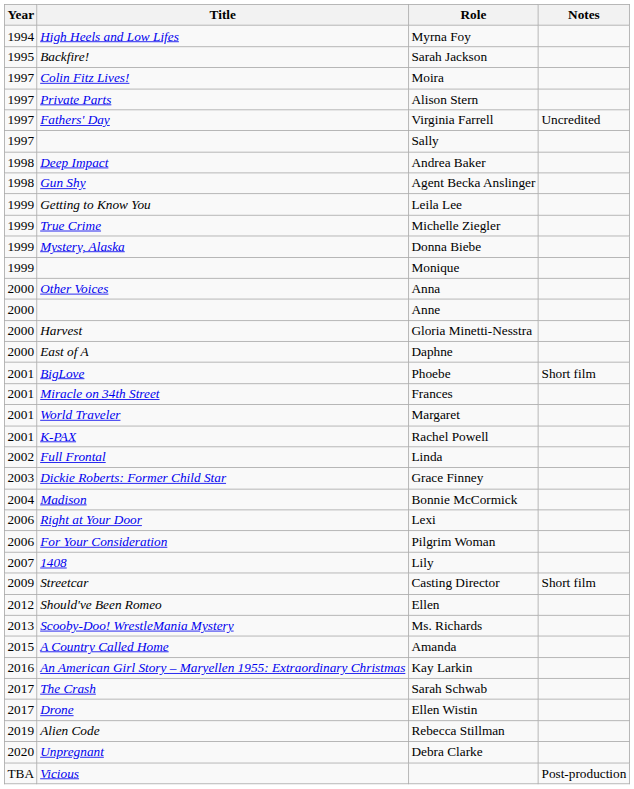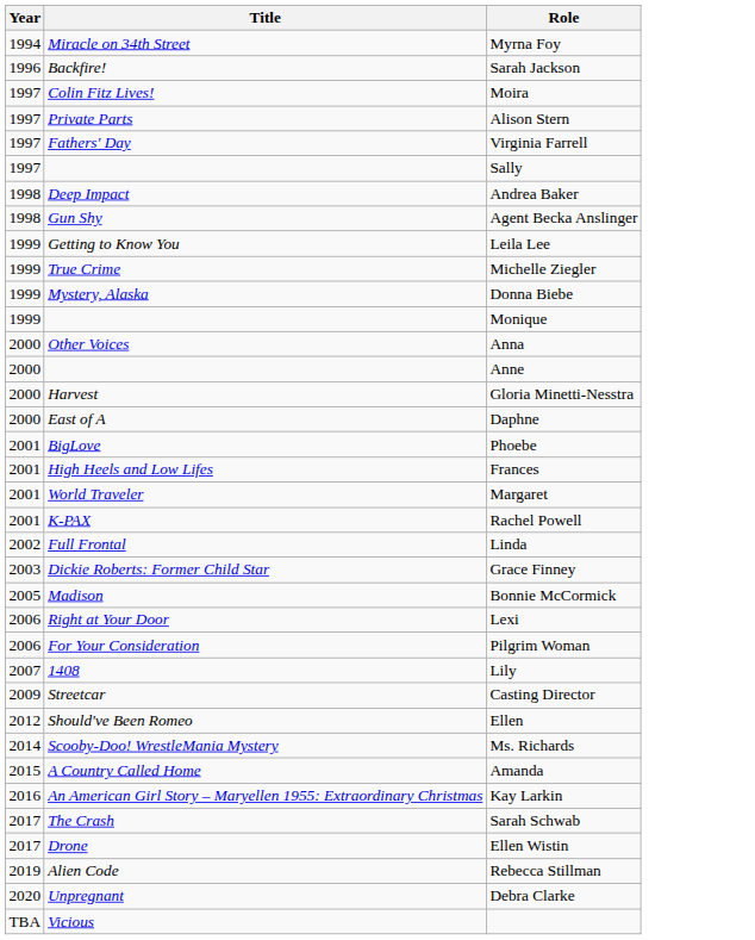 <table class="wikitable sortable">
 <tr>
 <th>Year</th>
 <th>Title</th>
 <th>Role</th>
-<th class="unsortable">Notes</th>
 </tr>
 <tr>
 <td>1994</td>
-<td><em><a href='#'>High Heels and Low Lifes</a></em></td>
+<td><em><a href='#'>Miracle on 34th Street</a></em></td>
 <td>Myrna Foy</td>
-<td></td>
 </tr>
 <tr>
-<td>1995</td>
+<td>1996</td>
 <td><em>Backfire!</em></td>
 <td>Sarah Jackson</td>
-<td></td>
 </tr>
 <tr>
 <td>1997</td>
 <td><em><a href='#'>Colin Fitz Lives!</a></em></td>
 <td>Moira</td>
-<td></td>
 </tr>
 <tr>
 <td>1997</td>
 <td><em><a href='#'>Private Parts</a></em></td>
 <td>Alison Stern</td>
-<td></td>
 </tr>
 <tr>
 <td>1997</td>
 <td><em><a href='#'>Fathers' Day</a></em></td>
 <td>Virginia Farrell</td>
-<td>Uncredited</td>
 </tr>
 <tr>
 <td>1997</td>
 <td><em></em></td>
 <td>Sally</td>
-<td></td>
 </tr>
 <tr>
 <td>1998</td>
 <td><em><a href='#'>Deep Impact</a></em></td>
 <td>Andrea Baker</td>
-<td></td>
 </tr>
 <tr>
 <td>1998</td>
 <td><em><a href='#'>Gun Shy</a></em></td>
 <td>Agent Becka Anslinger</td>
-<td></td>
 </tr>
 <tr>
 <td>1999</td>
 <td><em>Getting to Know You</em></td>
 <td>Leila Lee</td>
-<td></td>
 </tr>
 <tr>
 <td>1999</td>
 <td><em><a href='#'>True Crime</a></em></td>
 <td>Michelle Ziegler</td>
-<td></td>
 </tr>
 <tr>
 <td>1999</td>
 <td><em><a href='#'>Mystery, Alaska</a></em></td>
 <td>Donna Biebe</td>
-<td></td>
 </tr>
 <tr>
 <td>1999</td>
 <td><em></em></td>
 <td>Monique</td>
-<td></td>
 </tr>
 <tr>
 <td>2000</td>
 <td><em><a href='#'>Other Voices</a></em></td>
 <td>Anna</td>
-<td></td>
 </tr>
 <tr>
 <td>2000</td>
 <td><em></em></td>
 <td>Anne</td>
-<td></td>
 </tr>
 <tr>
 <td>2000</td>
 <td><em>Harvest</em></td>
 <td>Gloria Minetti-Nesstra</td>
-<td></td>
 </tr>
 <tr>
 <td>2000</td>
 <td><em>East of A</em></td>
 <td>Daphne</td>
-<td></td>
 </tr>
 <tr>
 <td>2001</td>
 <td><em><a href='#'>BigLove</a></em></td>
 <td>Phoebe</td>
-<td>Short film</td>
 </tr>
 <tr>
 <td>2001</td>
-<td><em><a href='#'>Miracle on 34th Street</a></em></td>
+<td><em><a href='#'>High Heels and Low Lifes</a></em></td>
 <td>Frances</td>
-<td></td>
 </tr>
 <tr>
 <td>2001</td>
 <td><em><a href='#'>World Traveler</a></em></td>
 <td>Margaret</td>
-<td></td>
 </tr>
 <tr>
 <td>2001</td>
 <td><em><a href='#'>K-PAX</a></em></td>
 <td>Rachel Powell</td>
-<td></td>
 </tr>
 <tr>
 <td>2002</td>
 <td><em><a href='#'>Full Frontal</a></em></td>
 <td>Linda</td>
-<td></td>
 </tr>
 <tr>
 <td>2003</td>
 <td><em><a href='#'>Dickie Roberts: Former Child Star</a></em></td>
 <td>Grace Finney</td>
-<td></td>
 </tr>
 <tr>
-<td>2004</td>
+<td>2005</td>
 <td><em><a href='#'>Madison</a></em></td>
 <td>Bonnie McCormick</td>
-<td></td>
 </tr>
 <tr>
 <td>2006</td>
 <td><em><a href='#'>Right at Your Door</a></em></td>
 <td>Lexi</td>
-<td></td>
 </tr>
 <tr>
 <td>2006</td>
 <td><em><a href='#'>For Your Consideration</a></em></td>
 <td>Pilgrim Woman</td>
-<td></td>
 </tr>
 <tr>
 <td>2007</td>
 <td><em><a href='#'>1408</a></em></td>
 <td>Lily</td>
-<td></td>
 </tr>
 <tr>
 <td>2009</td>
 <td><em>Streetcar</em></td>
 <td>Casting Director</td>
-<td>Short film</td>
 </tr>
 <tr>
 <td>2012</td>
 <td><em>Should've Been Romeo</em></td>
 <td>Ellen</td>
-<td></td>
 </tr>
 <tr>
-<td>2013</td>
+<td>2014</td>
 <td><em><a href='#'>Scooby-Doo! WrestleMania Mystery</a></em></td>
 <td>Ms. Richards</td>
-<td></td>
 </tr>
 <tr>
 <td>2015</td>
 <td><em><a href='#'>A Country Called Home</a></em></td>
 <td>Amanda</td>
-<td></td>
 </tr>
 <tr>
 <td>2016</td>
 <td><em><a href='#'>An American Girl Story – Maryellen 1955: Extraordinary Christmas</a></em></td>
 <td>Kay Larkin</td>
-<td></td>
 </tr>
 <tr>
 <td>2017</td>
 <td><em><a href='#'>The Crash</a></em></td>
 <td>Sarah Schwab</td>
-<td></td>
 </tr>
 <tr>
 <td>2017</td>
 <td><em><a href='#'>Drone</a></em></td>
 <td>Ellen Wistin</td>
-<td></td>
 </tr>
 <tr>
 <td>2019</td>
 <td><em>Alien Code</em></td>
 <td>Rebecca Stillman</td>
-<td></td>
 </tr>
 <tr>
 <td>2020</td>
 <td><em><a href='#'>Unpregnant</a></em></td>
 <td>Debra Clarke</td>
-<td></td>
 </tr>
 <tr>
 <td>TBA</td>
 <td><em><a href='#'>Vicious</a></em></td>
 <td></td>
-<td>Post-production</td>
 </tr>
 </table>
